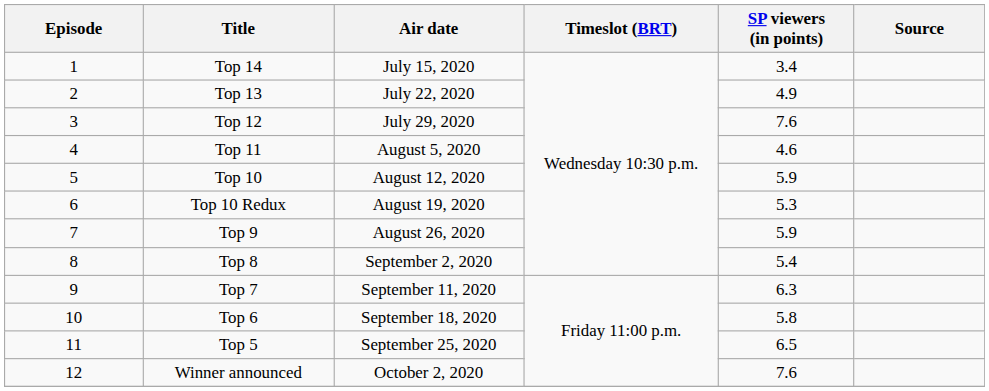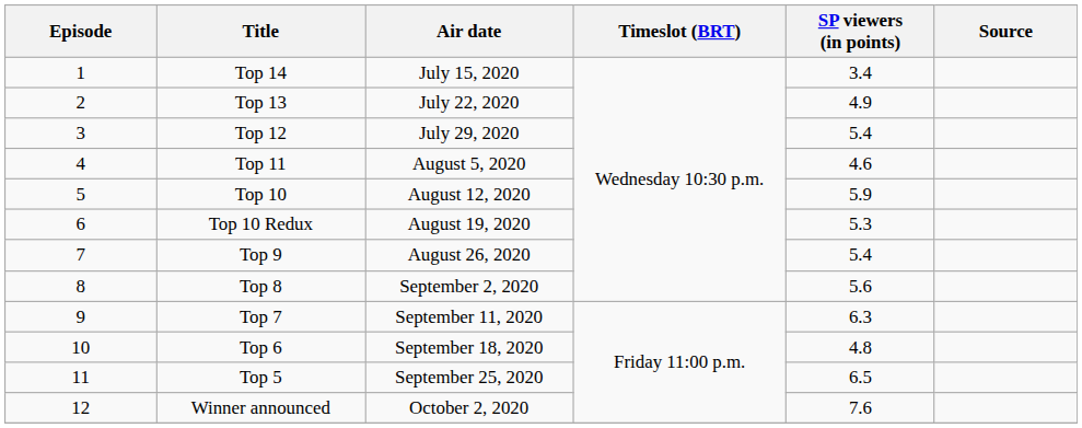 <table class="wikitable sortable" style="text-align:center; font-size:95%; width: 100%">
 <tr>
 <th width="05.0%">Episode</th>
 <th width="07.5%">Title</th>
 <th width="07.5%">Air date</th>
 <th width="07.5%">Timeslot (<a href='#'>BRT</a>)</th>
 <th width="05.0%"><a href='#'>SP</a> viewers<br>(in points)</th>
 <th width="05.0%">Source</th>
 </tr>
 <tr>
 <td>1</td>
 <td>Top 14</td>
 <td>July 15, 2020</td>
 <td rowspan=8>Wednesday 10:30 p.m.</td>
 <td>3.4</td>
 <td></td>
 </tr>
 <tr>
 <td>2</td>
 <td>Top 13</td>
 <td>July 22, 2020</td>
 <td>4.9</td>
 <td></td>
 </tr>
 <tr>
 <td>3</td>
 <td>Top 12</td>
 <td>July 29, 2020</td>
-<td>7.6</td>
+<td>5.4</td>
 <td></td>
 </tr>
 <tr>
 <td>4</td>
 <td>Top 11</td>
 <td>August 5, 2020</td>
 <td>4.6</td>
 <td></td>
 </tr>
 <tr>
 <td>5</td>
 <td>Top 10</td>
 <td>August 12, 2020</td>
 <td>5.9</td>
 <td></td>
 </tr>
 <tr>
 <td>6</td>
 <td>Top 10 Redux</td>
 <td>August 19, 2020</td>
 <td>5.3</td>
 <td></td>
 </tr>
 <tr>
 <td>7</td>
 <td>Top 9</td>
 <td>August 26, 2020</td>
-<td>5.9</td>
+<td>5.4</td>
 <td></td>
 </tr>
 <tr>
 <td>8</td>
 <td>Top 8</td>
 <td>September 2, 2020</td>
-<td>5.4</td>
+<td>5.6</td>
 <td></td>
 </tr>
 <tr>
 <td>9</td>
 <td>Top 7</td>
 <td>September 11, 2020</td>
 <td rowspan=4>Friday 11:00 p.m.</td>
 <td>6.3</td>
 <td></td>
 </tr>
 <tr>
 <td>10</td>
 <td>Top 6</td>
 <td>September 18, 2020</td>
-<td>5.8</td>
+<td>4.8</td>
 <td></td>
 </tr>
 <tr>
 <td>11</td>
 <td>Top 5</td>
 <td>September 25, 2020</td>
 <td>6.5</td>
 <td></td>
 </tr>
 <tr>
 <td>12</td>
 <td>Winner announced</td>
 <td>October 2, 2020</td>
 <td>7.6</td>
 <td></td>
 </tr>
 <tr>
 </tr>
 </table>
